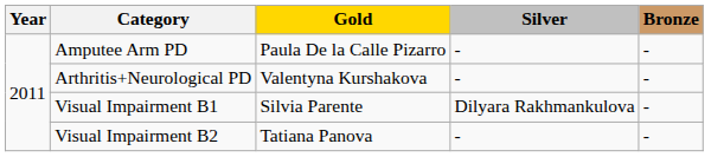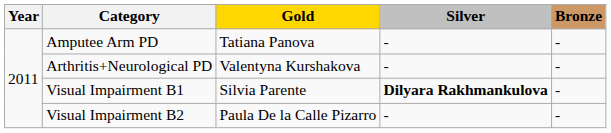 <table class="wikitable">
 <tr>
 <th>Year</th>
 <th>Category</th>
 <th style="background: gold;">Gold</th>
 <th style="background: silver;">Silver</th>
 <th style="background: #cc9966;">Bronze</th>
 </tr>
 <tr>
 <td rowspan="4">2011</td>
 <td>Amputee Arm PD</td>
-<td> Paula De la Calle Pizarro</td>
+<td> Tatiana Panova</td>
 <td>-</td>
 <td>-</td>
 </tr>
 <tr>
 <td>Arthritis+Neurological PD</td>
 <td> Valentyna Kurshakova</td>
 <td>-</td>
 <td>-</td>
 </tr>
 <tr>
 <td>Visual Impairment B1</td>
 <td> Silvia Parente</td>
-<td> Dilyara Rakhmankulova</td>
+<td><strong> Dilyara Rakhmankulova</strong></td>
 <td>-</td>
 </tr>
 <tr>
 <td>Visual Impairment B2</td>
-<td> Tatiana Panova</td>
+<td> Paula De la Calle Pizarro</td>
 <td>-</td>
 <td>-</td>
 </tr>
 </table>
